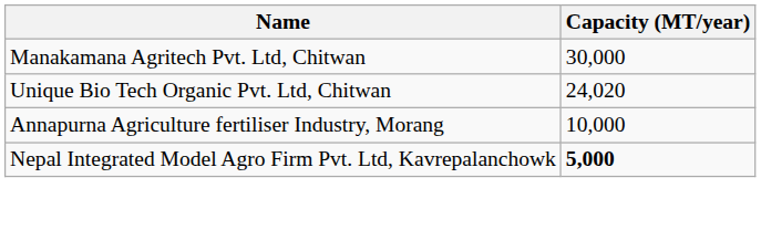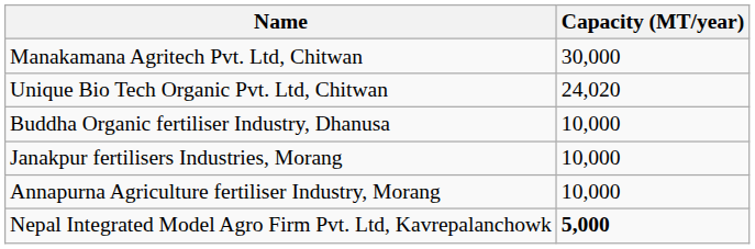 <table class="wikitable sortable static-row-numbers static-row-header-text">
 <tr>
 <th>Name</th>
 <th>Capacity (MT/year)</th>
 </tr>
 <tr>
 <td>Manakamana Agritech Pvt. Ltd, Chitwan</td>
 <td>30,000</td>
 </tr>
 <tr>
 <td>Unique Bio Tech Organic Pvt. Ltd, Chitwan</td>
 <td>24,020</td>
 </tr>
 <tr>
+<td>Buddha Organic fertiliser Industry, Dhanusa</td>
+<td>10,000</td>
+</tr>
+<tr>
+<td>Janakpur fertilisers Industries, Morang</td>
+<td>10,000</td>
+</tr>
+<tr>
 <td>Annapurna Agriculture fertiliser Industry, Morang</td>
 <td>10,000</td>
 </tr>
 <tr>
 <td>Nepal Integrated Model Agro Firm Pvt. Ltd, Kavrepalanchowk</td>
 <td><strong>5,000</strong></td>
 </tr>
 </table>
